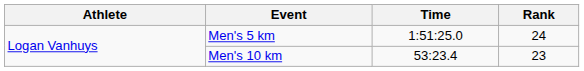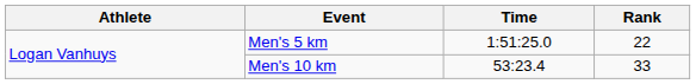 <table class="wikitable" style="text-align:center; font-size:90%; width:50%;">
 <tr>
 <th>Athlete</th>
 <th>Event</th>
 <th>Time</th>
 <th>Rank</th>
 </tr>
 <tr>
 <td align=left rowspan=2><a href='#'>Logan Vanhuys</a></td>
 <td align=left><a href='#'>Men's 5 km</a></td>
 <td>1:51:25.0</td>
-<td>24</td>
+<td>22</td>
 </tr>
 <tr>
 <td align=left><a href='#'>Men's 10 km</a></td>
 <td>53:23.4</td>
-<td>23</td>
+<td>33</td>
 </tr>
 </table>
